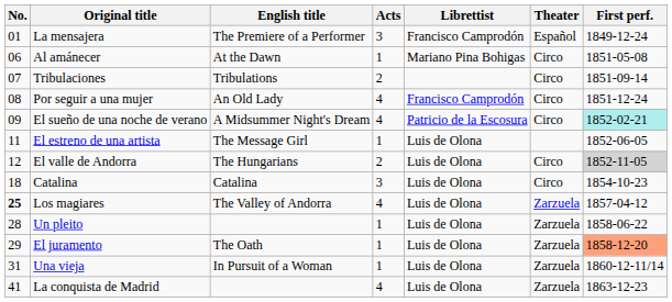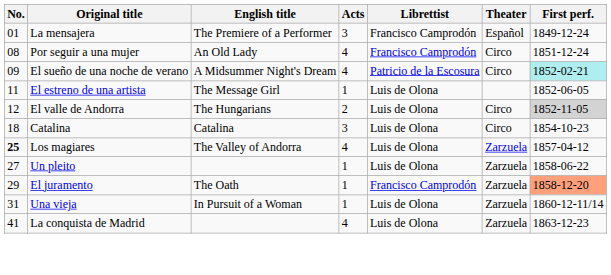 <table class="sortable wikitable">
 <tr>
 <th>No.</th>
 <th>Original title</th>
 <th>English title</th>
 <th>Acts</th>
 <th>Librettist</th>
 <th>Theater</th>
 <th>First perf.</th>
 </tr>
 <tr>
 <td>01</td>
 <td>La mensajera</td>
 <td>The Premiere of a Performer</td>
 <td>3</td>
 <td>Francisco Camprodón</td>
 <td>Español</td>
 <td>1849-12-24</td>
-</tr>
-<tr>
-<td>06</td>
-<td>Al amánecer</td>
-<td>At the Dawn</td>
-<td>1</td>
-<td>Mariano Pina Bohigas</td>
-<td>Circo</td>
-<td>1851-05-08</td>
-</tr>
-<tr>
-<td>07</td>
-<td>Tribulaciones</td>
-<td>Tribulations</td>
-<td>2</td>
-<td></td>
-<td>Circo</td>
-<td>1851-09-14</td>
 </tr>
 <tr>
 <td>08</td>
 <td>Por seguir a una mujer</td>
 <td>An Old Lady</td>
 <td>4</td>
 <td><a href='#'>Francisco Camprodón</a></td>
 <td>Circo</td>
 <td>1851-12-24</td>
 </tr>
 <tr>
 <td>09</td>
 <td>El sueño de una noche de verano</td>
 <td>A Midsummer Night's Dream</td>
 <td>4</td>
 <td><a href='#'>Patricio de la Escosura</a></td>
 <td>Circo</td>
 <td style="background: paleturquoise;">1852-02-21</td>
 </tr>
 <tr>
 <td>11</td>
 <td><a href='#'>El estreno de una artista</a></td>
 <td>The Message Girl</td>
 <td>1</td>
 <td>Luis de Olona</td>
 <td></td>
 <td>1852-06-05</td>
 </tr>
 <tr>
 <td>12</td>
 <td>El valle de Andorra</td>
 <td>The Hungarians</td>
 <td>2</td>
 <td>Luis de Olona</td>
 <td>Circo</td>
 <td style="background: lightgrey;">1852-11-05</td>
 </tr>
 <tr>
 <td>18</td>
 <td>Catalina</td>
 <td>Catalina</td>
 <td>3</td>
 <td>Luis de Olona</td>
 <td>Circo</td>
 <td>1854-10-23</td>
 </tr>
 <tr>
 <td><strong>25</strong></td>
 <td>Los magiares</td>
 <td>The Valley of Andorra</td>
 <td>4</td>
 <td>Luis de Olona</td>
 <td><a href='#'>Zarzuela</a></td>
 <td>1857-04-12</td>
 </tr>
 <tr>
-<td>28</td>
+<td>27</td>
 <td><a href='#'>Un pleito</a></td>
 <td></td>
 <td>1</td>
 <td>Luis de Olona</td>
 <td>Zarzuela</td>
 <td>1858-06-22</td>
 </tr>
 <tr>
 <td>29</td>
 <td><a href='#'>El juramento</a></td>
 <td>The Oath</td>
 <td>1</td>
-<td>Luis de Olona</td>
+<td><a href='#'>Francisco Camprodón</a></td>
 <td>Zarzuela</td>
 <td style="background: lightsalmon;">1858-12-20</td>
 </tr>
 <tr>
 <td>31</td>
 <td><a href='#'>Una vieja</a></td>
 <td>In Pursuit of a Woman</td>
 <td>1</td>
 <td>Luis de Olona</td>
 <td>Zarzuela</td>
 <td>1860-12-11/14</td>
 </tr>
 <tr>
 <td>41</td>
 <td>La conquista de Madrid</td>
 <td></td>
 <td>4</td>
 <td>Luis de Olona</td>
 <td>Zarzuela</td>
 <td>1863-12-23</td>
 </tr>
 </table>
